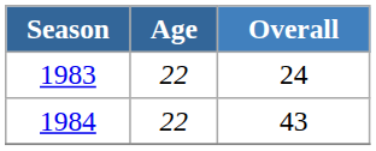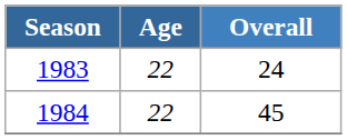 <table class="wikitable" style="font-size:95%; text-align:center; border:grey solid 1px; border-collapse:collapse; background:#ffffff;">
 <tr>
 <th style="background-color:#369; color:white; width:60px;"> Season </th>
 <th style="background-color:#369; color:white; width:40px;"> Age </th>
 <th style="background-color:#4180be; color:white; width:75px;">Overall</th>
 </tr>
 <tr>
 <td><a href='#'>1983</a></td>
 <td><em>22</em></td>
 <td>24</td>
 </tr>
 <tr>
 <td><a href='#'>1984</a></td>
 <td><em>22</em></td>
-<td>43</td>
+<td>45</td>
 </tr>
 <tr>
 </tr>
 </table>
